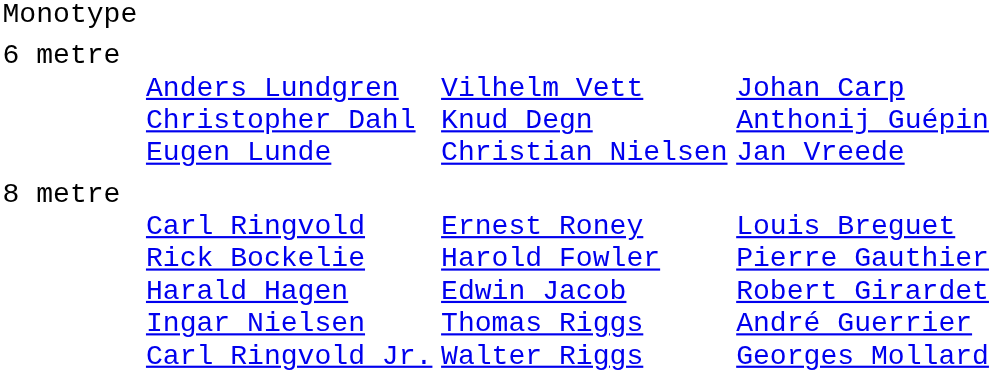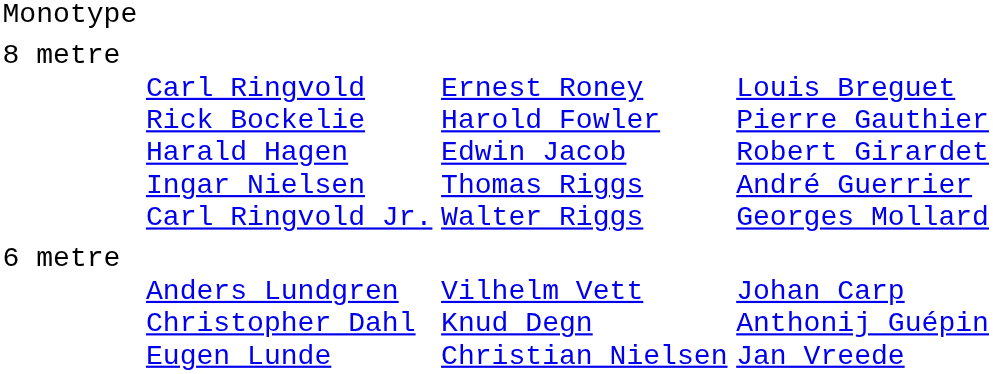 <table>
 <tr>
 <td>Monotype<br></td>
 <td></td>
 <td></td>
 <td></td>
 </tr>
 <tr valign="top">
+<td>8 metre<br></td>
+<td><br><a href='#'>Carl Ringvold</a><br><a href='#'>Rick Bockelie</a><br><a href='#'>Harald Hagen</a><br><a href='#'>Ingar Nielsen</a><br><a href='#'>Carl Ringvold Jr.</a></td>
+<td><br><a href='#'>Ernest Roney</a><br><a href='#'>Harold Fowler</a><br><a href='#'>Edwin Jacob</a><br><a href='#'>Thomas Riggs</a><br><a href='#'>Walter Riggs</a></td>
+<td><br><a href='#'>Louis Breguet</a><br><a href='#'>Pierre Gauthier</a><br><a href='#'>Robert Girardet</a><br><a href='#'>André Guerrier</a><br><a href='#'>Georges Mollard</a></td>
+</tr>
+<tr valign="top">
 <td>6 metre<br></td>
 <td><br><a href='#'>Anders Lundgren</a><br><a href='#'>Christopher Dahl</a><br><a href='#'>Eugen Lunde</a></td>
 <td><br><a href='#'>Vilhelm Vett</a><br><a href='#'>Knud Degn</a><br><a href='#'>Christian Nielsen</a></td>
 <td><br><a href='#'>Johan Carp</a><br><a href='#'>Anthonij Guépin</a><br><a href='#'>Jan Vreede</a></td>
 </tr>
-<tr valign="top">
-<td>8 metre<br></td>
-<td><br><a href='#'>Carl Ringvold</a><br><a href='#'>Rick Bockelie</a><br><a href='#'>Harald Hagen</a><br><a href='#'>Ingar Nielsen</a><br><a href='#'>Carl Ringvold Jr.</a></td>
-<td><br><a href='#'>Ernest Roney</a><br><a href='#'>Harold Fowler</a><br><a href='#'>Edwin Jacob</a><br><a href='#'>Thomas Riggs</a><br><a href='#'>Walter Riggs</a></td>
-<td><br><a href='#'>Louis Breguet</a><br><a href='#'>Pierre Gauthier</a><br><a href='#'>Robert Girardet</a><br><a href='#'>André Guerrier</a><br><a href='#'>Georges Mollard</a></td>
-</tr>
 </table>
